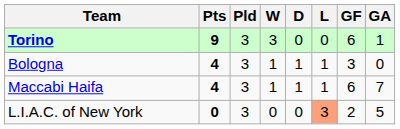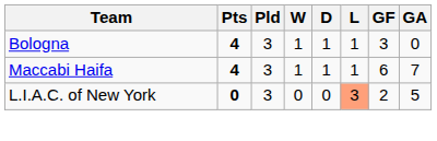 <table class="wikitable" style="text-align:center;">
 <tr>
 <th width=200>Team</th>
 <th width=20>Pts</th>
 <th width=20>Pld</th>
 <th width=20>W</th>
 <th width=20>D</th>
 <th width=20>L</th>
 <th width=20>GF</th>
 <th width=20>GA</th>
-</tr>
-<tr style="background:#ccffcc">
-<td style="text-align:left">  <strong><a href='#'>Torino</a></strong></td>
-<td><strong>9</strong></td>
-<td>3</td>
-<td>3</td>
-<td>0</td>
-<td>0</td>
-<td>6</td>
-<td>1</td>
 </tr>
 <tr>
 <td style="text-align:left"> <a href='#'>Bologna</a></td>
 <td><strong>4</strong></td>
 <td>3</td>
 <td>1</td>
 <td>1</td>
 <td>1</td>
 <td>3</td>
 <td>0</td>
 </tr>
 <tr>
 <td style="text-align:left"> <a href='#'>Maccabi Haifa</a></td>
 <td><strong>4</strong></td>
 <td>3</td>
 <td>1</td>
 <td>1</td>
 <td>1</td>
 <td>6</td>
 <td>7</td>
 </tr>
 <tr>
 <td style="text-align:left"> L.I.A.C. of New York</td>
 <td><strong>0</strong></td>
 <td>3</td>
 <td>0</td>
 <td>0</td>
 <td style="background: lightsalmon;">3</td>
 <td>2</td>
 <td>5</td>
 </tr>
 </table>
